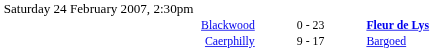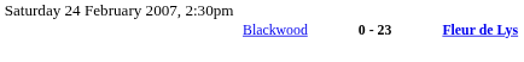 <table style="width:70%;" cellspacing="1">
 <tr>
 <th width=35%></th>
 <th width=15%></th>
 <th></th>
 </tr>
 <tr>
 <td>Saturday 24 February 2007, 2:30pm</td>
 </tr>
 <tr style=font-size:90%>
 <td align=right><a href='#'>Blackwood</a></td>
-<td align=center>0 - 23</td>
+<td align=center><strong>0 - 23</strong></td>
 <td><strong><a href='#'>Fleur de Lys</a></strong></td>
 </tr>
-<tr style=font-size:90%>
-<td align=right><a href='#'>Caerphilly</a></td>
-<td align=center>9 - 17</td>
-<td><a href='#'>Bargoed</a></td>
-</tr>
 </table>
